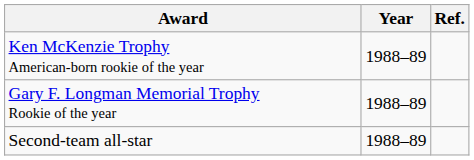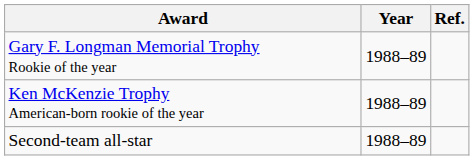 <table class="wikitable">
 <tr>
 <th scope="col" style="width:20em">Award</th>
 <th scope="col">Year</th>
 <th scope="col">Ref.</th>
 </tr>
 <tr>
-<td><a href='#'>Ken McKenzie Trophy</a><br><small>American-born rookie of the year</small></td>
+<td><a href='#'>Gary F. Longman Memorial Trophy</a><br><small>Rookie of the year</small></td>
 <td>1988–89</td>
 <td></td>
 </tr>
 <tr>
-<td><a href='#'>Gary F. Longman Memorial Trophy</a><br><small>Rookie of the year</small></td>
+<td><a href='#'>Ken McKenzie Trophy</a><br><small>American-born rookie of the year</small></td>
 <td>1988–89</td>
 <td></td>
 </tr>
 <tr>
 <td>Second-team all-star</td>
 <td>1988–89</td>
 <td></td>
 </tr>
 </table>
